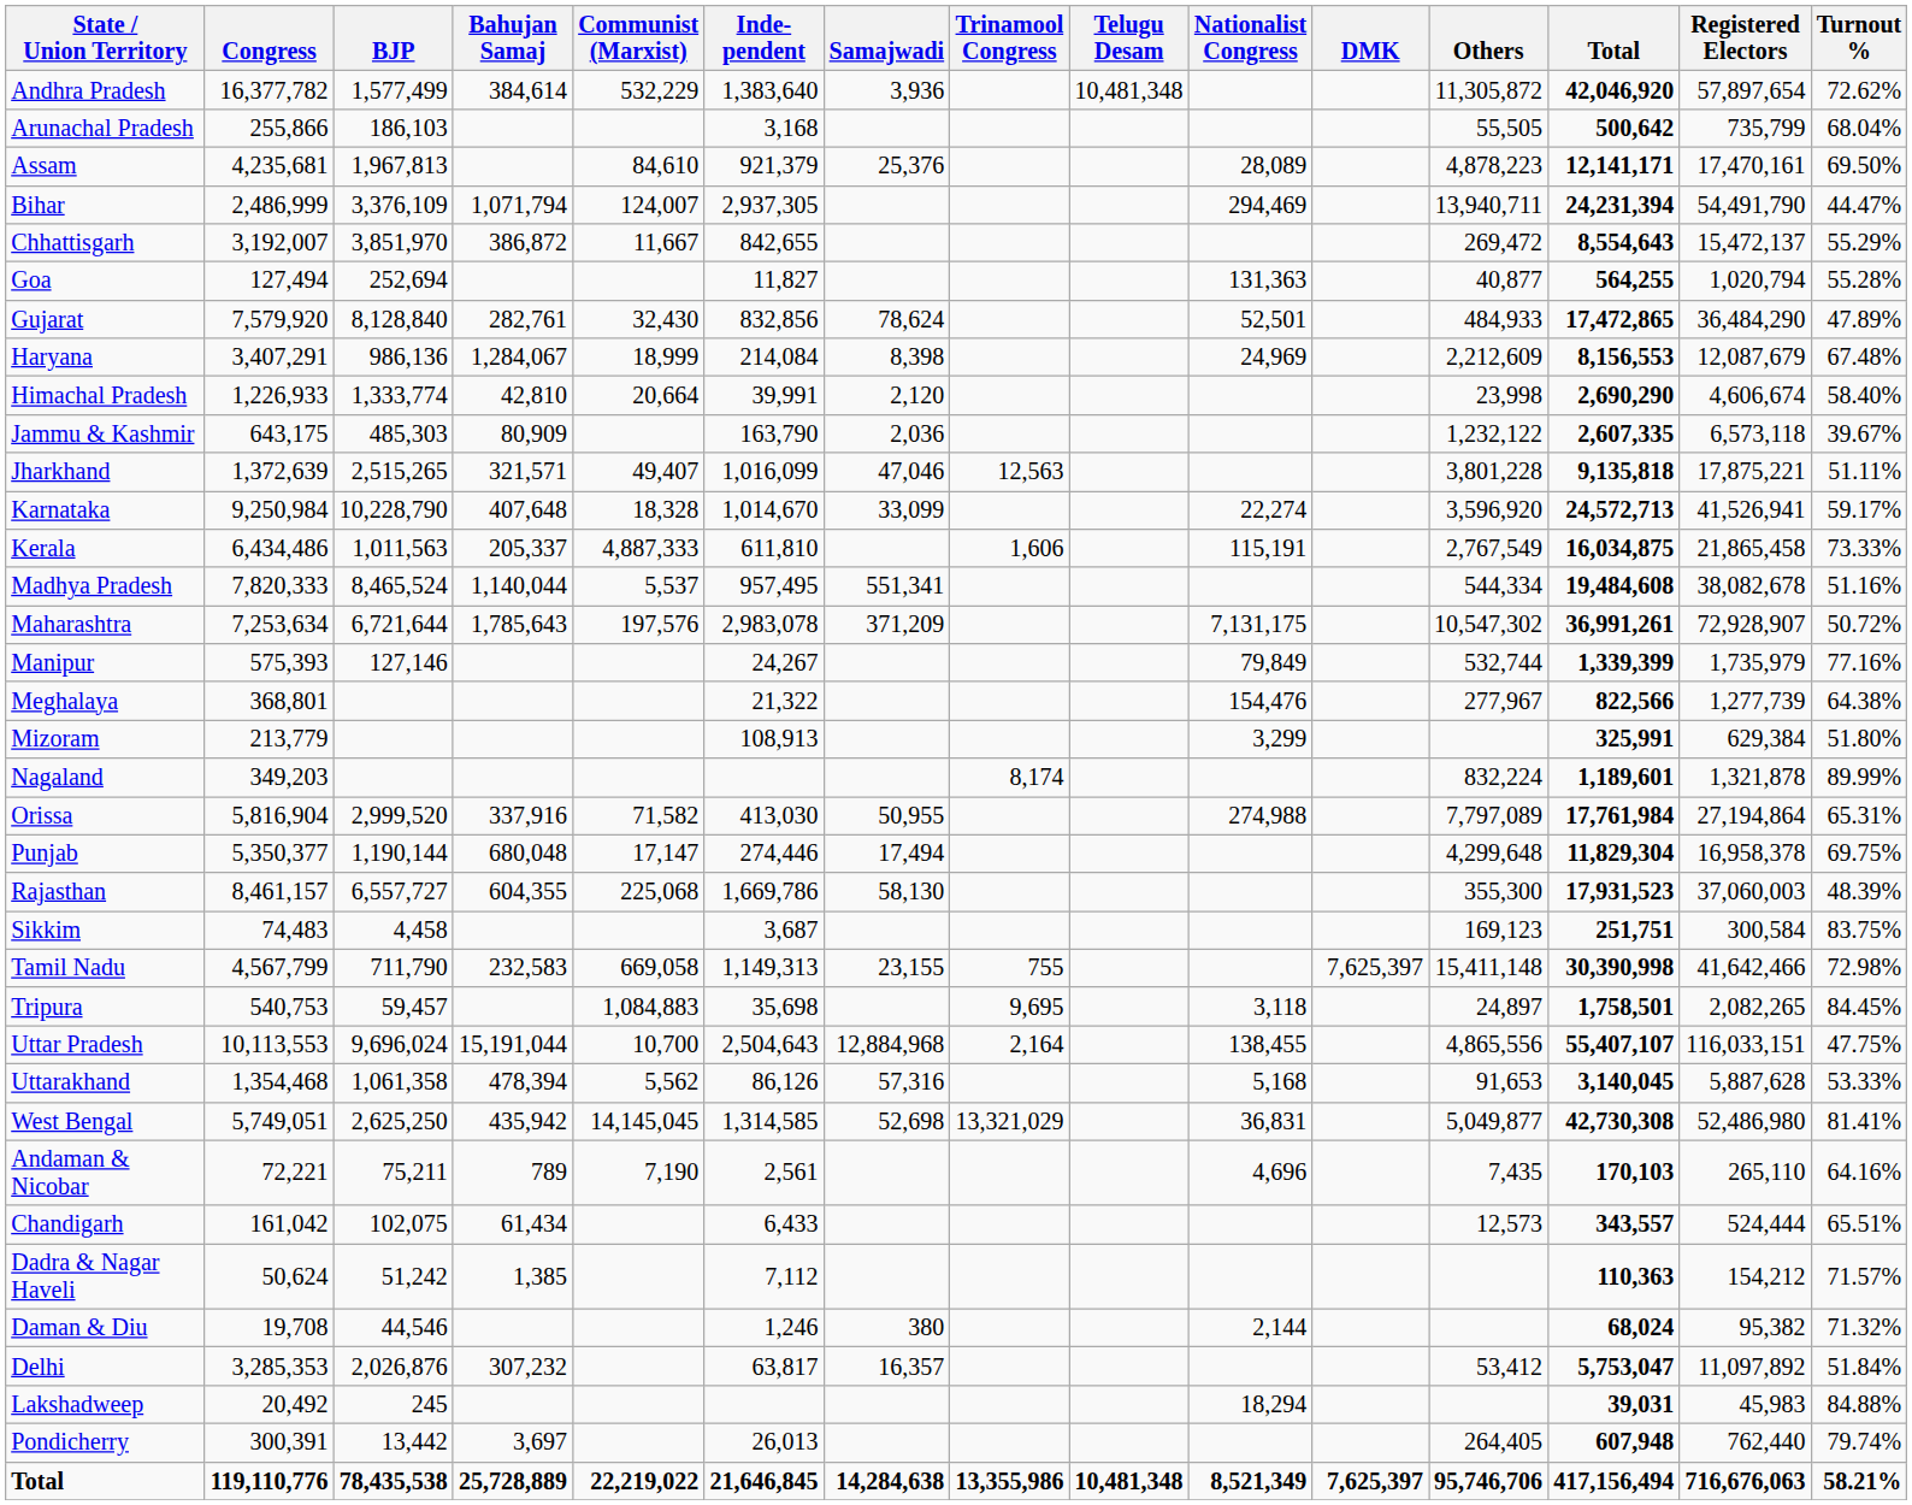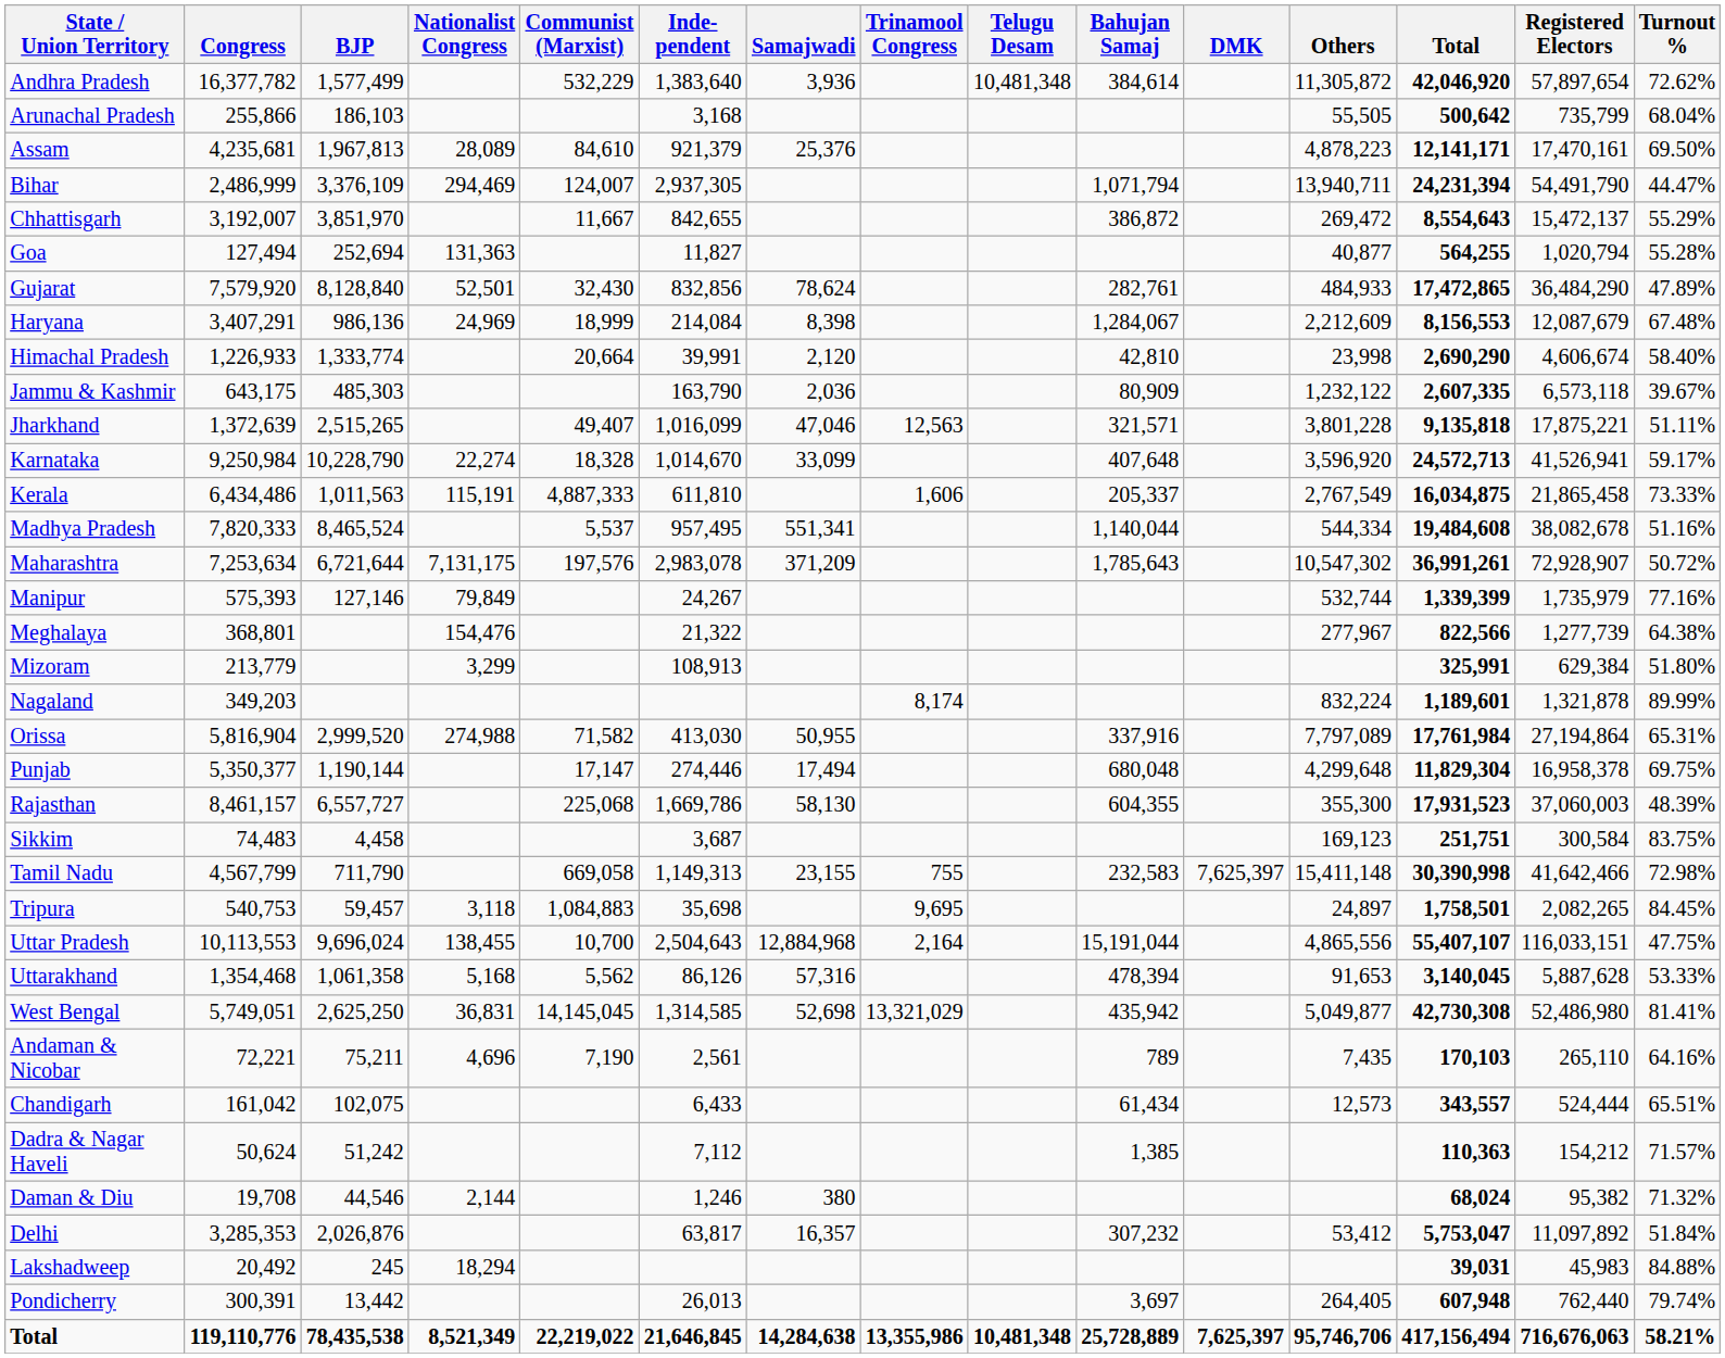 <table class="wikitable sortable" border="1" style="text-align:right;">
 <tr>
 <th width="125"><a href='#'>State /<br>Union Territory</a><br></th>
 <th valign=bottom width="70"><a href='#'>Congress</a><br></th>
 <th valign=bottom width="70"><a href='#'>BJP</a><br></th>
-<th width="70"><a href='#'>Bahujan<br>Samaj</a><br></th>
+<th width="70"><a href='#'>Nationalist<br>Congress</a><br></th>
 <th width="70"><a href='#'>Communist<br>(Marxist)</a><br></th>
 <th valign=bottom width="70"><a href='#'>Inde-<br>pendent</a><br></th>
 <th valign=bottom width="70"><a href='#'>Samajwadi</a><br></th>
 <th width="70"><a href='#'>Trinamool<br>Congress</a><br></th>
 <th width="70"><a href='#'>Telugu<br>Desam</a><br></th>
-<th width="70"><a href='#'>Nationalist<br>Congress</a><br></th>
+<th width="70"><a href='#'>Bahujan<br>Samaj</a><br></th>
 <th valign=bottom width="70"><a href='#'>DMK</a><br></th>
 <th valign=bottom width="70">Others<br></th>
 <th valign=bottom width="75">Total<br></th>
 <th width="75">Registered<br>Electors<br></th>
 <th width="50">Turnout<br>%<br></th>
 </tr>
 <tr>
 <td align=left><a href='#'>Andhra Pradesh</a></td>
 <td>16,377,782</td>
 <td>1,577,499</td>
-<td>384,614</td>
+<td></td>
 <td>532,229</td>
 <td>1,383,640</td>
 <td>3,936</td>
 <td></td>
 <td>10,481,348</td>
-<td></td>
+<td>384,614</td>
 <td></td>
 <td>11,305,872</td>
 <td><strong>42,046,920</strong></td>
 <td>57,897,654</td>
 <td>72.62%</td>
 </tr>
 <tr>
 <td align=left><a href='#'>Arunachal Pradesh</a></td>
 <td>255,866</td>
 <td>186,103</td>
 <td></td>
 <td></td>
 <td>3,168</td>
 <td></td>
 <td></td>
 <td></td>
 <td></td>
 <td></td>
 <td>55,505</td>
 <td><strong>500,642</strong></td>
 <td>735,799</td>
 <td>68.04%</td>
 </tr>
 <tr>
 <td align=left><a href='#'>Assam</a></td>
 <td>4,235,681</td>
 <td>1,967,813</td>
-<td></td>
+<td>28,089</td>
 <td>84,610</td>
 <td>921,379</td>
 <td>25,376</td>
 <td></td>
 <td></td>
-<td>28,089</td>
+<td></td>
 <td></td>
 <td>4,878,223</td>
 <td><strong>12,141,171</strong></td>
 <td>17,470,161</td>
 <td>69.50%</td>
 </tr>
 <tr>
 <td align=left><a href='#'>Bihar</a></td>
 <td>2,486,999</td>
 <td>3,376,109</td>
-<td>1,071,794</td>
+<td>294,469</td>
 <td>124,007</td>
 <td>2,937,305</td>
 <td></td>
 <td></td>
 <td></td>
-<td>294,469</td>
+<td>1,071,794</td>
 <td></td>
 <td>13,940,711</td>
 <td><strong>24,231,394</strong></td>
 <td>54,491,790</td>
 <td>44.47%</td>
 </tr>
 <tr>
 <td align=left><a href='#'>Chhattisgarh</a></td>
 <td>3,192,007</td>
 <td>3,851,970</td>
-<td>386,872</td>
+<td></td>
 <td>11,667</td>
 <td>842,655</td>
 <td></td>
 <td></td>
 <td></td>
-<td></td>
+<td>386,872</td>
 <td></td>
 <td>269,472</td>
 <td><strong>8,554,643</strong></td>
 <td>15,472,137</td>
 <td>55.29%</td>
 </tr>
 <tr>
 <td align=left><a href='#'>Goa</a></td>
 <td>127,494</td>
 <td>252,694</td>
-<td></td>
+<td>131,363</td>
 <td></td>
 <td>11,827</td>
 <td></td>
 <td></td>
 <td></td>
-<td>131,363</td>
+<td></td>
 <td></td>
 <td>40,877</td>
 <td><strong>564,255</strong></td>
 <td>1,020,794</td>
 <td>55.28%</td>
 </tr>
 <tr>
 <td align=left><a href='#'>Gujarat</a></td>
 <td>7,579,920</td>
 <td>8,128,840</td>
-<td>282,761</td>
+<td>52,501</td>
 <td>32,430</td>
 <td>832,856</td>
 <td>78,624</td>
 <td></td>
 <td></td>
-<td>52,501</td>
+<td>282,761</td>
 <td></td>
 <td>484,933</td>
 <td><strong>17,472,865</strong></td>
 <td>36,484,290</td>
 <td>47.89%</td>
 </tr>
 <tr>
 <td align=left><a href='#'>Haryana</a></td>
 <td>3,407,291</td>
 <td>986,136</td>
-<td>1,284,067</td>
+<td>24,969</td>
 <td>18,999</td>
 <td>214,084</td>
 <td>8,398</td>
 <td></td>
 <td></td>
-<td>24,969</td>
+<td>1,284,067</td>
 <td></td>
 <td>2,212,609</td>
 <td><strong>8,156,553</strong></td>
 <td>12,087,679</td>
 <td>67.48%</td>
 </tr>
 <tr>
 <td align=left><a href='#'>Himachal Pradesh</a></td>
 <td>1,226,933</td>
 <td>1,333,774</td>
-<td>42,810</td>
+<td></td>
 <td>20,664</td>
 <td>39,991</td>
 <td>2,120</td>
 <td></td>
 <td></td>
-<td></td>
+<td>42,810</td>
 <td></td>
 <td>23,998</td>
 <td><strong>2,690,290</strong></td>
 <td>4,606,674</td>
 <td>58.40%</td>
 </tr>
 <tr>
 <td align=left><a href='#'>Jammu & Kashmir</a></td>
 <td>643,175</td>
 <td>485,303</td>
-<td>80,909</td>
+<td></td>
 <td></td>
 <td>163,790</td>
 <td>2,036</td>
 <td></td>
 <td></td>
-<td></td>
+<td>80,909</td>
 <td></td>
 <td>1,232,122</td>
 <td><strong>2,607,335</strong></td>
 <td>6,573,118</td>
 <td>39.67%</td>
 </tr>
 <tr>
 <td align=left><a href='#'>Jharkhand</a></td>
 <td>1,372,639</td>
 <td>2,515,265</td>
-<td>321,571</td>
+<td></td>
 <td>49,407</td>
 <td>1,016,099</td>
 <td>47,046</td>
 <td>12,563</td>
 <td></td>
-<td></td>
+<td>321,571</td>
 <td></td>
 <td>3,801,228</td>
 <td><strong>9,135,818</strong></td>
 <td>17,875,221</td>
 <td>51.11%</td>
 </tr>
 <tr>
 <td align=left><a href='#'>Karnataka</a></td>
 <td>9,250,984</td>
 <td>10,228,790</td>
-<td>407,648</td>
+<td>22,274</td>
 <td>18,328</td>
 <td>1,014,670</td>
 <td>33,099</td>
 <td></td>
 <td></td>
-<td>22,274</td>
+<td>407,648</td>
 <td></td>
 <td>3,596,920</td>
 <td><strong>24,572,713</strong></td>
 <td>41,526,941</td>
 <td>59.17%</td>
 </tr>
 <tr>
 <td align=left><a href='#'>Kerala</a></td>
 <td>6,434,486</td>
 <td>1,011,563</td>
-<td>205,337</td>
+<td>115,191</td>
 <td>4,887,333</td>
 <td>611,810</td>
 <td></td>
 <td>1,606</td>
 <td></td>
-<td>115,191</td>
+<td>205,337</td>
 <td></td>
 <td>2,767,549</td>
 <td><strong>16,034,875</strong></td>
 <td>21,865,458</td>
 <td>73.33%</td>
 </tr>
 <tr>
 <td align=left><a href='#'>Madhya Pradesh</a></td>
 <td>7,820,333</td>
 <td>8,465,524</td>
-<td>1,140,044</td>
+<td></td>
 <td>5,537</td>
 <td>957,495</td>
 <td>551,341</td>
 <td></td>
 <td></td>
-<td></td>
+<td>1,140,044</td>
 <td></td>
 <td>544,334</td>
 <td><strong>19,484,608</strong></td>
 <td>38,082,678</td>
 <td>51.16%</td>
 </tr>
 <tr>
 <td align=left><a href='#'>Maharashtra</a></td>
 <td>7,253,634</td>
 <td>6,721,644</td>
-<td>1,785,643</td>
+<td>7,131,175</td>
 <td>197,576</td>
 <td>2,983,078</td>
 <td>371,209</td>
 <td></td>
 <td></td>
-<td>7,131,175</td>
+<td>1,785,643</td>
 <td></td>
 <td>10,547,302</td>
 <td><strong>36,991,261</strong></td>
 <td>72,928,907</td>
 <td>50.72%</td>
 </tr>
 <tr>
 <td align=left><a href='#'>Manipur</a></td>
 <td>575,393</td>
 <td>127,146</td>
-<td></td>
+<td>79,849</td>
 <td></td>
 <td>24,267</td>
 <td></td>
 <td></td>
 <td></td>
-<td>79,849</td>
+<td></td>
 <td></td>
 <td>532,744</td>
 <td><strong>1,339,399</strong></td>
 <td>1,735,979</td>
 <td>77.16%</td>
 </tr>
 <tr>
 <td align=left><a href='#'>Meghalaya</a></td>
 <td>368,801</td>
 <td></td>
-<td></td>
+<td>154,476</td>
 <td></td>
 <td>21,322</td>
 <td></td>
 <td></td>
 <td></td>
-<td>154,476</td>
+<td></td>
 <td></td>
 <td>277,967</td>
 <td><strong>822,566</strong></td>
 <td>1,277,739</td>
 <td>64.38%</td>
 </tr>
 <tr>
 <td align=left><a href='#'>Mizoram</a></td>
 <td>213,779</td>
 <td></td>
-<td></td>
+<td>3,299</td>
 <td></td>
 <td>108,913</td>
 <td></td>
 <td></td>
 <td></td>
-<td>3,299</td>
+<td></td>
 <td></td>
 <td></td>
 <td><strong>325,991</strong></td>
 <td>629,384</td>
 <td>51.80%</td>
 </tr>
 <tr>
 <td align=left><a href='#'>Nagaland</a></td>
 <td>349,203</td>
 <td></td>
 <td></td>
 <td></td>
 <td></td>
 <td></td>
 <td>8,174</td>
 <td></td>
 <td></td>
 <td></td>
 <td>832,224</td>
 <td><strong>1,189,601</strong></td>
 <td>1,321,878</td>
 <td>89.99%</td>
 </tr>
 <tr>
 <td align=left><a href='#'>Orissa</a></td>
 <td>5,816,904</td>
 <td>2,999,520</td>
-<td>337,916</td>
+<td>274,988</td>
 <td>71,582</td>
 <td>413,030</td>
 <td>50,955</td>
 <td></td>
 <td></td>
-<td>274,988</td>
+<td>337,916</td>
 <td></td>
 <td>7,797,089</td>
 <td><strong>17,761,984</strong></td>
 <td>27,194,864</td>
 <td>65.31%</td>
 </tr>
 <tr>
 <td align=left><a href='#'>Punjab</a></td>
 <td>5,350,377</td>
 <td>1,190,144</td>
-<td>680,048</td>
+<td></td>
 <td>17,147</td>
 <td>274,446</td>
 <td>17,494</td>
 <td></td>
 <td></td>
-<td></td>
+<td>680,048</td>
 <td></td>
 <td>4,299,648</td>
 <td><strong>11,829,304</strong></td>
 <td>16,958,378</td>
 <td>69.75%</td>
 </tr>
 <tr>
 <td align=left><a href='#'>Rajasthan</a></td>
 <td>8,461,157</td>
 <td>6,557,727</td>
-<td>604,355</td>
+<td></td>
 <td>225,068</td>
 <td>1,669,786</td>
 <td>58,130</td>
 <td></td>
 <td></td>
-<td></td>
+<td>604,355</td>
 <td></td>
 <td>355,300</td>
 <td><strong>17,931,523</strong></td>
 <td>37,060,003</td>
 <td>48.39%</td>
 </tr>
 <tr>
 <td align=left><a href='#'>Sikkim</a></td>
 <td>74,483</td>
 <td>4,458</td>
 <td></td>
 <td></td>
 <td>3,687</td>
 <td></td>
 <td></td>
 <td></td>
 <td></td>
 <td></td>
 <td>169,123</td>
 <td><strong>251,751</strong></td>
 <td>300,584</td>
 <td>83.75%</td>
 </tr>
 <tr>
 <td align=left><a href='#'>Tamil Nadu</a></td>
 <td>4,567,799</td>
 <td>711,790</td>
-<td>232,583</td>
+<td></td>
 <td>669,058</td>
 <td>1,149,313</td>
 <td>23,155</td>
 <td>755</td>
 <td></td>
-<td></td>
+<td>232,583</td>
 <td>7,625,397</td>
 <td>15,411,148</td>
 <td><strong>30,390,998</strong></td>
 <td>41,642,466</td>
 <td>72.98%</td>
 </tr>
 <tr>
 <td align=left><a href='#'>Tripura</a></td>
 <td>540,753</td>
 <td>59,457</td>
-<td></td>
+<td>3,118</td>
 <td>1,084,883</td>
 <td>35,698</td>
 <td></td>
 <td>9,695</td>
 <td></td>
-<td>3,118</td>
+<td></td>
 <td></td>
 <td>24,897</td>
 <td><strong>1,758,501</strong></td>
 <td>2,082,265</td>
 <td>84.45%</td>
 </tr>
 <tr>
 <td align=left><a href='#'>Uttar Pradesh</a></td>
 <td>10,113,553</td>
 <td>9,696,024</td>
-<td>15,191,044</td>
+<td>138,455</td>
 <td>10,700</td>
 <td>2,504,643</td>
 <td>12,884,968</td>
 <td>2,164</td>
 <td></td>
-<td>138,455</td>
+<td>15,191,044</td>
 <td></td>
 <td>4,865,556</td>
 <td><strong>55,407,107</strong></td>
 <td>116,033,151</td>
 <td>47.75%</td>
 </tr>
 <tr>
 <td align=left><a href='#'>Uttarakhand</a></td>
 <td>1,354,468</td>
 <td>1,061,358</td>
-<td>478,394</td>
+<td>5,168</td>
 <td>5,562</td>
 <td>86,126</td>
 <td>57,316</td>
 <td></td>
 <td></td>
-<td>5,168</td>
+<td>478,394</td>
 <td></td>
 <td>91,653</td>
 <td><strong>3,140,045</strong></td>
 <td>5,887,628</td>
 <td>53.33%</td>
 </tr>
 <tr>
 <td align=left><a href='#'>West Bengal</a></td>
 <td>5,749,051</td>
 <td>2,625,250</td>
-<td>435,942</td>
+<td>36,831</td>
 <td>14,145,045</td>
 <td>1,314,585</td>
 <td>52,698</td>
 <td>13,321,029</td>
 <td></td>
-<td>36,831</td>
+<td>435,942</td>
 <td></td>
 <td>5,049,877</td>
 <td><strong>42,730,308</strong></td>
 <td>52,486,980</td>
 <td>81.41%</td>
 </tr>
 <tr>
 <td align=left><a href='#'>Andaman & Nicobar</a></td>
 <td>72,221</td>
 <td>75,211</td>
-<td>789</td>
+<td>4,696</td>
 <td>7,190</td>
 <td>2,561</td>
 <td></td>
 <td></td>
 <td></td>
-<td>4,696</td>
+<td>789</td>
 <td></td>
 <td>7,435</td>
 <td><strong>170,103</strong></td>
 <td>265,110</td>
 <td>64.16%</td>
 </tr>
 <tr>
 <td align=left><a href='#'>Chandigarh</a></td>
 <td>161,042</td>
 <td>102,075</td>
-<td>61,434</td>
+<td></td>
 <td></td>
 <td>6,433</td>
 <td></td>
 <td></td>
 <td></td>
-<td></td>
+<td>61,434</td>
 <td></td>
 <td>12,573</td>
 <td><strong>343,557</strong></td>
 <td>524,444</td>
 <td>65.51%</td>
 </tr>
 <tr>
 <td align=left><a href='#'>Dadra & Nagar Haveli</a></td>
 <td>50,624</td>
 <td>51,242</td>
-<td>1,385</td>
+<td></td>
 <td></td>
 <td>7,112</td>
 <td></td>
 <td></td>
 <td></td>
-<td></td>
+<td>1,385</td>
 <td></td>
 <td></td>
 <td><strong>110,363</strong></td>
 <td>154,212</td>
 <td>71.57%</td>
 </tr>
 <tr>
 <td align=left><a href='#'>Daman & Diu</a></td>
 <td>19,708</td>
 <td>44,546</td>
-<td></td>
+<td>2,144</td>
 <td></td>
 <td>1,246</td>
 <td>380</td>
 <td></td>
 <td></td>
-<td>2,144</td>
+<td></td>
 <td></td>
 <td></td>
 <td><strong>68,024</strong></td>
 <td>95,382</td>
 <td>71.32%</td>
 </tr>
 <tr>
 <td align=left><a href='#'>Delhi</a></td>
 <td>3,285,353</td>
 <td>2,026,876</td>
-<td>307,232</td>
+<td></td>
 <td></td>
 <td>63,817</td>
 <td>16,357</td>
 <td></td>
 <td></td>
-<td></td>
+<td>307,232</td>
 <td></td>
 <td>53,412</td>
 <td><strong>5,753,047</strong></td>
 <td>11,097,892</td>
 <td>51.84%</td>
 </tr>
 <tr>
 <td align=left><a href='#'>Lakshadweep</a></td>
 <td>20,492</td>
 <td>245</td>
+<td>18,294</td>
 <td></td>
 <td></td>
 <td></td>
 <td></td>
 <td></td>
 <td></td>
-<td>18,294</td>
 <td></td>
 <td></td>
 <td><strong>39,031</strong></td>
 <td>45,983</td>
 <td>84.88%</td>
 </tr>
 <tr>
 <td align=left><a href='#'>Pondicherry</a></td>
 <td>300,391</td>
 <td>13,442</td>
-<td>3,697</td>
+<td></td>
 <td></td>
 <td>26,013</td>
 <td></td>
 <td></td>
 <td></td>
-<td></td>
+<td>3,697</td>
 <td></td>
 <td>264,405</td>
 <td><strong>607,948</strong></td>
 <td>762,440</td>
 <td>79.74%</td>
 </tr>
 <tr class="sortbottom">
 <td align=left><strong> Total</strong></td>
 <td><strong>119,110,776</strong></td>
 <td><strong>78,435,538</strong></td>
-<td><strong>25,728,889</strong></td>
+<td><strong>8,521,349</strong></td>
 <td><strong>22,219,022</strong></td>
 <td><strong>21,646,845</strong></td>
 <td><strong>14,284,638</strong></td>
 <td><strong>13,355,986</strong></td>
 <td><strong>10,481,348</strong></td>
-<td><strong>8,521,349</strong></td>
+<td><strong>25,728,889</strong></td>
 <td><strong>7,625,397</strong></td>
 <td><strong>95,746,706</strong></td>
 <td><strong>417,156,494</strong></td>
 <td><strong>716,676,063</strong></td>
 <td><strong>58.21%</strong></td>
 </tr>
 </table>
